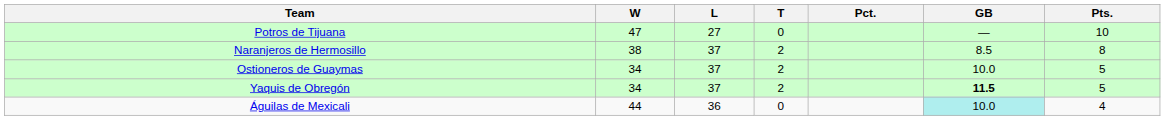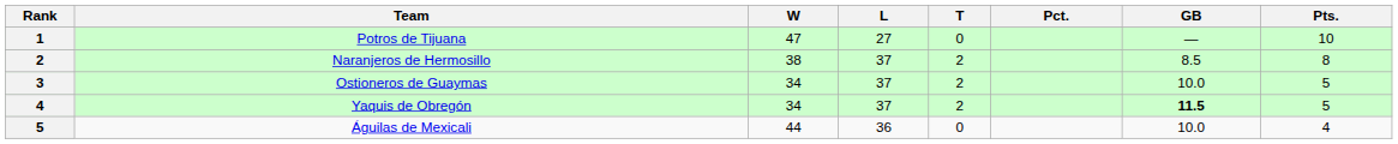 <table class="wikitable plainrowheaders" width="100%" style="text-align:center;">
 <tr>
+<th scope="col" width="5%">Rank</th>
 <th>Team</th>
 <th>W</th>
 <th>L</th>
 <th>T</th>
 <th>Pct.</th>
 <th>GB</th>
 <th>Pts.</th>
 </tr>
 <tr style="background-color:#ccffcc;">
+<th>1</th>
 <td><a href='#'>Potros de Tijuana</a></td>
 <td>47</td>
 <td>27</td>
 <td>0</td>
 <td></td>
 <td>—</td>
 <td>10</td>
 </tr>
 <tr style="background-color:#ccffcc;">
+<th>2</th>
 <td><a href='#'>Naranjeros de Hermosillo</a></td>
 <td>38</td>
 <td>37</td>
 <td>2</td>
 <td></td>
 <td>8.5</td>
 <td>8</td>
 </tr>
 <tr style="background-color:#ccffcc;">
+<th>3</th>
 <td><a href='#'>Ostioneros de Guaymas</a></td>
 <td>34</td>
 <td>37</td>
 <td>2</td>
 <td></td>
 <td>10.0</td>
 <td>5</td>
 </tr>
 <tr style="background-color:#ccffcc;">
+<th>4</th>
 <td><a href='#'>Yaquis de Obregón</a></td>
 <td>34</td>
 <td>37</td>
 <td>2</td>
 <td></td>
 <td><strong>11.5</strong></td>
 <td>5</td>
 </tr>
 <tr>
+<th>5</th>
 <td><a href='#'>Águilas de Mexicali</a></td>
 <td>44</td>
 <td>36</td>
 <td>0</td>
 <td></td>
-<td style="background: paleturquoise;">10.0</td>
+<td>10.0</td>
 <td>4</td>
 </tr>
 </table>
